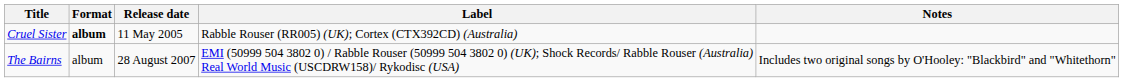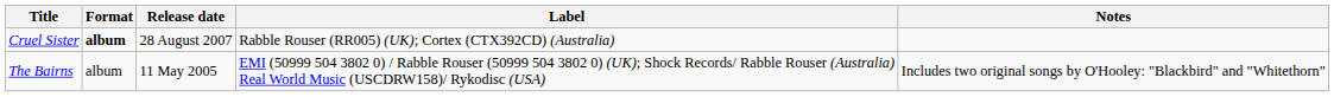 <table class="wikitable">
 <tr>
 <th>Title</th>
 <th>Format</th>
 <th>Release date</th>
 <th>Label</th>
 <th>Notes</th>
 </tr>
 <tr>
 <td><em><a href='#'>Cruel Sister</a></em></td>
 <td><strong>album</strong></td>
-<td>11 May 2005</td>
+<td>28 August 2007</td>
 <td>Rabble Rouser (RR005) <em>(UK)</em>; Cortex (CTX392CD) <em>(Australia)</em></td>
 </tr>
 <tr>
 <td><em><a href='#'>The Bairns</a></em></td>
 <td>album</td>
-<td>28 August 2007</td>
+<td>11 May 2005</td>
 <td><a href='#'>EMI</a> (50999 504 3802 0) / Rabble Rouser (50999 504 3802 0) <em>(UK)</em>; Shock Records/ Rabble Rouser <em>(Australia)</em> <br> <a href='#'>Real World Music</a> (USCDRW158)/ Rykodisc <em>(USA)</em></td>
 <td>Includes two original songs by O'Hooley: "Blackbird" and "Whitethorn"</td>
 </tr>
 </table>
